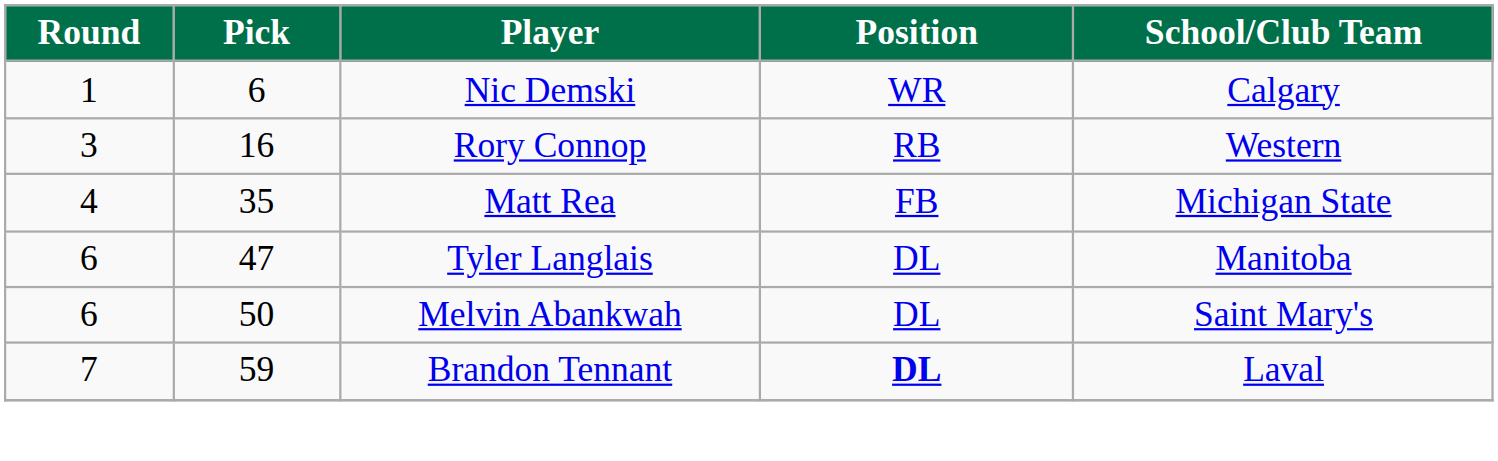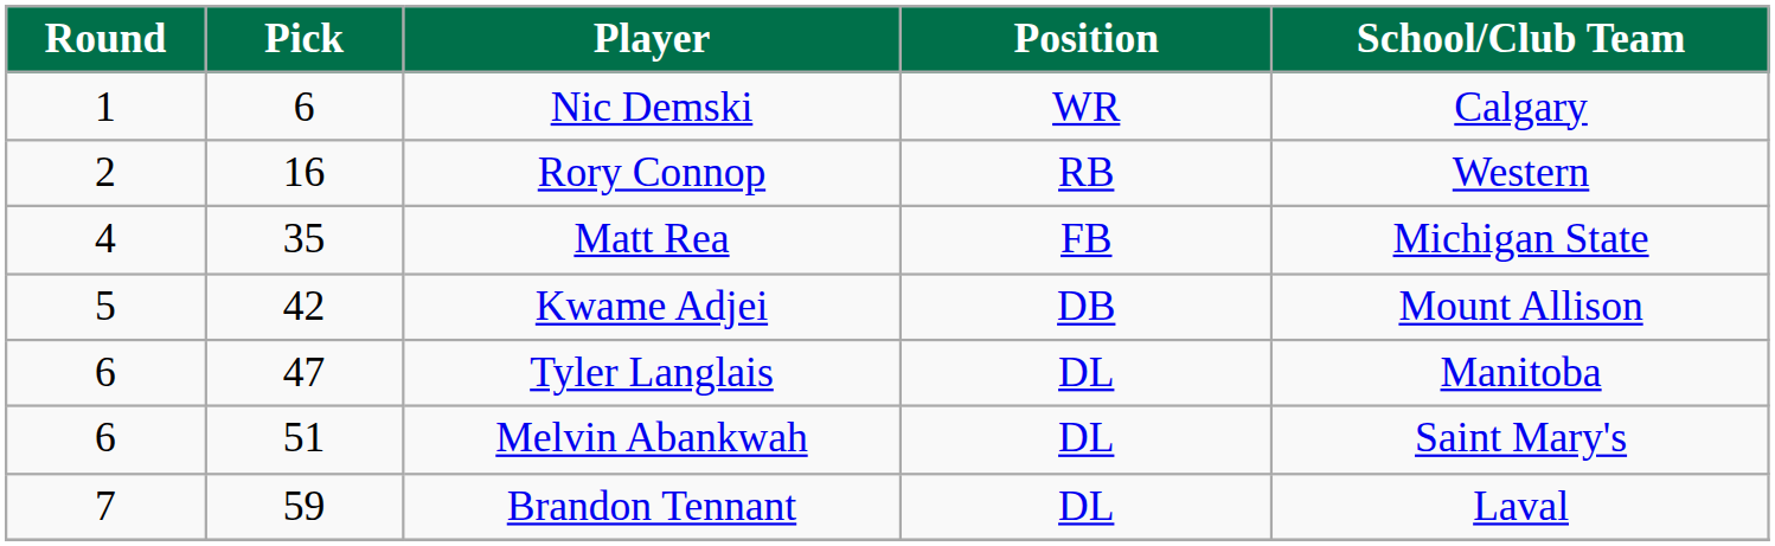 <table class="wikitable sortable">
 <tr>
 <th style="background:#00704A;color:White;"  width="8%">Round</th>
 <th style="background:#00704A;color:White;"  width="8%">Pick</th>
 <th style="background:#00704A;color:White;"  width="20%">Player</th>
 <th style="background:#00704A;color:White;"  width="15%">Position</th>
 <th style="background:#00704A;color:White;"  width="20%">School/Club Team</th>
 </tr>
 <tr align="center">
 <td>1</td>
 <td>6</td>
 <td><a href='#'>Nic Demski</a></td>
 <td><a href='#'>WR</a></td>
 <td><a href='#'>Calgary</a></td>
 </tr>
 <tr align="center">
-<td>3</td>
+<td>2</td>
 <td>16</td>
 <td><a href='#'>Rory Connop</a></td>
 <td><a href='#'>RB</a></td>
 <td><a href='#'>Western</a></td>
 </tr>
 <tr align="center">
 <td>4</td>
 <td>35</td>
 <td><a href='#'>Matt Rea</a></td>
 <td><a href='#'>FB</a></td>
 <td><a href='#'>Michigan State</a></td>
 </tr>
 <tr align="center">
+<td>5</td>
+<td>42</td>
+<td><a href='#'>Kwame Adjei</a></td>
+<td><a href='#'>DB</a></td>
+<td><a href='#'>Mount Allison</a></td>
+</tr>
+<tr align="center">
 <td>6</td>
 <td>47</td>
 <td><a href='#'>Tyler Langlais</a></td>
 <td><a href='#'>DL</a></td>
 <td><a href='#'>Manitoba</a></td>
 </tr>
 <tr align="center">
 <td>6</td>
-<td>50</td>
+<td>51</td>
 <td><a href='#'>Melvin Abankwah</a></td>
 <td><a href='#'>DL</a></td>
 <td><a href='#'>Saint Mary's</a></td>
 </tr>
 <tr align="center">
 <td>7</td>
 <td>59</td>
 <td><a href='#'>Brandon Tennant</a></td>
-<td><strong><a href='#'>DL</a></strong></td>
+<td><a href='#'>DL</a></td>
 <td><a href='#'>Laval</a></td>
 </tr>
 <tr>
 </tr>
 </table>
